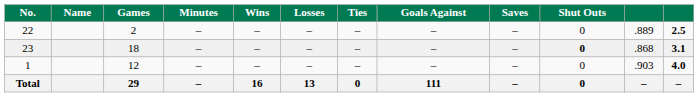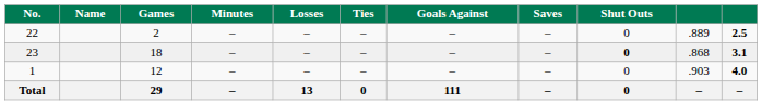 <table class="wikitable sortable" width ="1000">
 <tr align="center">
 <th style="color:white; background:#007A53"><strong>No.</strong></th>
 <th style="color:white; background:#007A53"><strong>Name</strong></th>
 <th style="color:white; background:#007A53"><strong>Games</strong></th>
 <th style="color:white; background:#007A53"><strong>Minutes</strong></th>
-<th style="color:white; background:#007A53"><strong>Wins</strong></th>
 <th style="color:white; background:#007A53"><strong>Losses</strong></th>
 <th style="color:white; background:#007A53"><strong>Ties</strong></th>
 <th style="color:white; background:#007A53"><strong>Goals Against</strong></th>
 <th style="color:white; background:#007A53"><strong>Saves</strong></th>
 <th style="color:white; background:#007A53"><strong>Shut Outs</strong></th>
 <th style="color:white; background:#007A53"><strong><a href='#'></a></strong></th>
 <th style="color:white; background:#007A53"><strong><a href='#'></a></strong></th>
 </tr>
 <tr align="center">
 <td>22</td>
 <td></td>
 <td>2</td>
-<td>–</td>
 <td>–</td>
 <td>–</td>
 <td>–</td>
 <td>–</td>
 <td>–</td>
 <td>0</td>
 <td>.889</td>
 <td><strong>2.5</strong></td>
 </tr>
 <tr align="center" bgcolor="#f0f0f0">
 <td>23</td>
 <td></td>
 <td>18</td>
 <td>–</td>
 <td>–</td>
 <td>–</td>
 <td>–</td>
 <td>–</td>
-<td>–</td>
 <td><strong>0</strong></td>
 <td>.868</td>
 <td><strong>3.1</strong></td>
 </tr>
 <tr align="center">
 <td>1</td>
 <td></td>
 <td>12</td>
-<td>–</td>
 <td>–</td>
 <td>–</td>
 <td>–</td>
 <td>–</td>
 <td>–</td>
 <td>0</td>
 <td>.903</td>
 <td><strong>4.0</strong></td>
 </tr>
 <tr>
 <th>Total</th>
 <th></th>
 <th>29</th>
 <th>–</th>
-<th>16</th>
 <th>13</th>
 <th>0</th>
 <th>111</th>
 <th>–</th>
 <th>0</th>
 <th>–</th>
 <th>–</th>
 </tr>
 </table>
